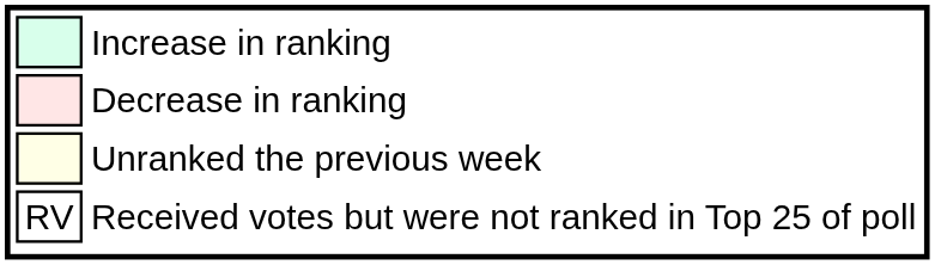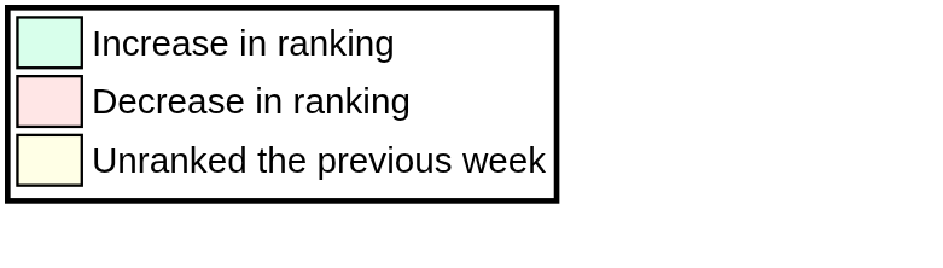 <table style="border:2px solid black;font-size:80%;">
 <tr>
 <td style="background:#d8ffeb; width:20px; border:1px solid black;"> </td>
 <td>Increase in ranking</td>
 </tr>
 <tr>
 <td style="background:#ffe6e6; width:20px; border:1px solid black;"> </td>
 <td>Decrease in ranking</td>
 </tr>
 <tr>
 <td style="background:#ffffe6; width:20px; border:1px solid black;"> </td>
 <td>Unranked the previous week</td>
 </tr>
 <tr>
-<td align=center style="width:20px; border:1px solid black;">RV</td>
-<td>Received votes but were not ranked in Top 25 of poll</td>
-</tr>
-<tr>
 </tr>
 </table>
